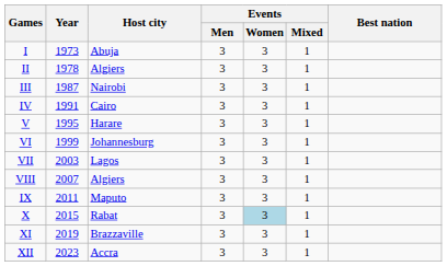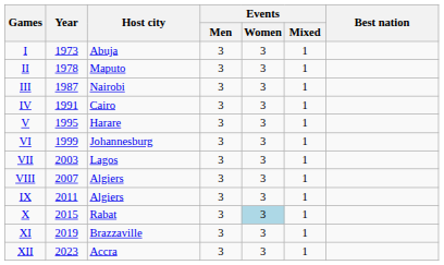 <table class=wikitable style="text-align:center">
 <tr>
 <th width=50 rowspan=2>Games</th>
 <th width=50 rowspan=2>Year</th>
 <th width=150 rowspan=2>Host city</th>
 <th colspan=3>Events</th>
 <th width=150 rowspan=2>Best nation<br></th>
 </tr>
 <tr>
 <th width=50>Men</th>
 <th width=50>Women</th>
 <th width=50>Mixed</th>
 </tr>
 <tr>
 <td><a href='#'>I</a></td>
 <td><a href='#'>1973</a></td>
 <td align=left> <a href='#'>Abuja</a></td>
 <td>3</td>
 <td>3</td>
 <td>1</td>
 <td align=left></td>
 </tr>
 <tr>
 <td><a href='#'>II</a></td>
 <td><a href='#'>1978</a></td>
-<td align=left> <a href='#'>Algiers</a></td>
+<td align=left> <a href='#'>Maputo</a></td>
 <td>3</td>
 <td>3</td>
 <td>1</td>
 <td align=left></td>
 </tr>
 <tr>
 <td><a href='#'>III</a></td>
 <td><a href='#'>1987</a></td>
 <td align=left> <a href='#'>Nairobi</a></td>
 <td>3</td>
 <td>3</td>
 <td>1</td>
 <td align=left></td>
 </tr>
 <tr>
 <td><a href='#'>IV</a></td>
 <td><a href='#'>1991</a></td>
 <td align=left> <a href='#'>Cairo</a></td>
 <td>3</td>
 <td>3</td>
 <td>1</td>
 <td align=left></td>
 </tr>
 <tr>
 <td><a href='#'>V</a></td>
 <td><a href='#'>1995</a></td>
 <td align=left> <a href='#'>Harare</a></td>
 <td>3</td>
 <td>3</td>
 <td>1</td>
 <td align=left></td>
 </tr>
 <tr>
 <td><a href='#'>VI</a></td>
 <td><a href='#'>1999</a></td>
 <td align=left> <a href='#'>Johannesburg</a></td>
 <td>3</td>
 <td>3</td>
 <td>1</td>
 <td align=left></td>
 </tr>
 <tr>
 <td><a href='#'>VII</a></td>
 <td><a href='#'>2003</a></td>
 <td align=left> <a href='#'>Lagos</a></td>
 <td>3</td>
 <td>3</td>
 <td>1</td>
 <td align=left></td>
 </tr>
 <tr>
 <td><a href='#'>VIII</a></td>
 <td><a href='#'>2007</a></td>
 <td align=left> <a href='#'>Algiers</a></td>
 <td>3</td>
 <td>3</td>
 <td>1</td>
 <td align=left></td>
 </tr>
 <tr>
 <td><a href='#'>IX</a></td>
 <td><a href='#'>2011</a></td>
-<td align=left> <a href='#'>Maputo</a></td>
+<td align=left> <a href='#'>Algiers</a></td>
 <td>3</td>
 <td>3</td>
 <td>1</td>
 <td align=left></td>
 </tr>
 <tr>
 <td><a href='#'>X</a></td>
 <td><a href='#'>2015</a></td>
 <td align=left> <a href='#'>Rabat</a></td>
 <td>3</td>
 <td style="background: lightblue;">3</td>
 <td>1</td>
 <td align=left></td>
 </tr>
 <tr>
 <td><a href='#'>XI</a></td>
 <td><a href='#'>2019</a></td>
 <td align=left> <a href='#'>Brazzaville</a></td>
 <td>3</td>
 <td>3</td>
 <td>1</td>
 <td align=left></td>
 </tr>
 <tr>
 <td><a href='#'>XII</a></td>
 <td><a href='#'>2023</a></td>
 <td align=left> <a href='#'>Accra</a></td>
 <td>3</td>
 <td>3</td>
 <td>1</td>
 <td align=left></td>
 </tr>
 </table>
